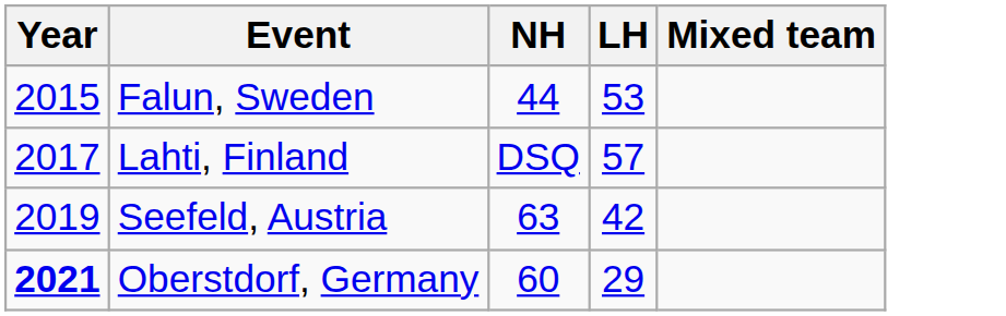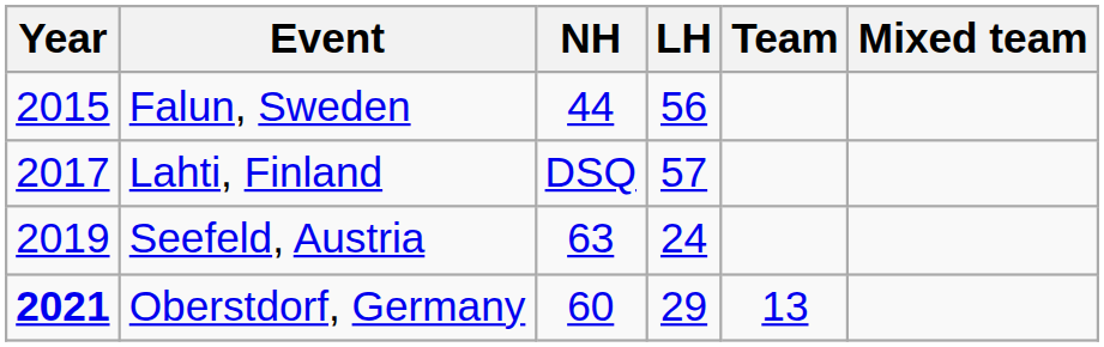 <table class="wikitable sortable" style="text-align:center;">
 <tr>
 <th>Year</th>
 <th>Event</th>
 <th>NH</th>
 <th>LH</th>
+<th>Team</th>
 <th>Mixed team</th>
 </tr>
 <tr>
 <td><a href='#'>2015</a></td>
 <td style="text-align:left;"> <a href='#'>Falun</a>, <a href='#'>Sweden</a></td>
 <td><a href='#'>44</a></td>
-<td><a href='#'>53</a></td>
+<td><a href='#'>56</a></td>
+<td></td>
 <td></td>
 </tr>
 <tr>
 <td><a href='#'>2017</a></td>
 <td style="text-align:left;"> <a href='#'>Lahti</a>, <a href='#'>Finland</a></td>
 <td><a href='#'>DSQ</a></td>
 <td><a href='#'>57</a></td>
 <td></td>
+<td></td>
 </tr>
 <tr>
 <td><a href='#'>2019</a></td>
 <td style="text-align:left;"> <a href='#'>Seefeld</a>, <a href='#'>Austria</a></td>
 <td><a href='#'>63</a></td>
-<td><a href='#'>42</a></td>
+<td><a href='#'>24</a></td>
+<td></td>
 <td></td>
 </tr>
 <tr>
 <td><strong><a href='#'>2021</a></strong></td>
 <td style="text-align:left;"> <a href='#'>Oberstdorf</a>, <a href='#'>Germany</a></td>
 <td><a href='#'>60</a></td>
 <td><a href='#'>29</a></td>
+<td><a href='#'>13</a></td>
 <td></td>
 </tr>
 </table>
